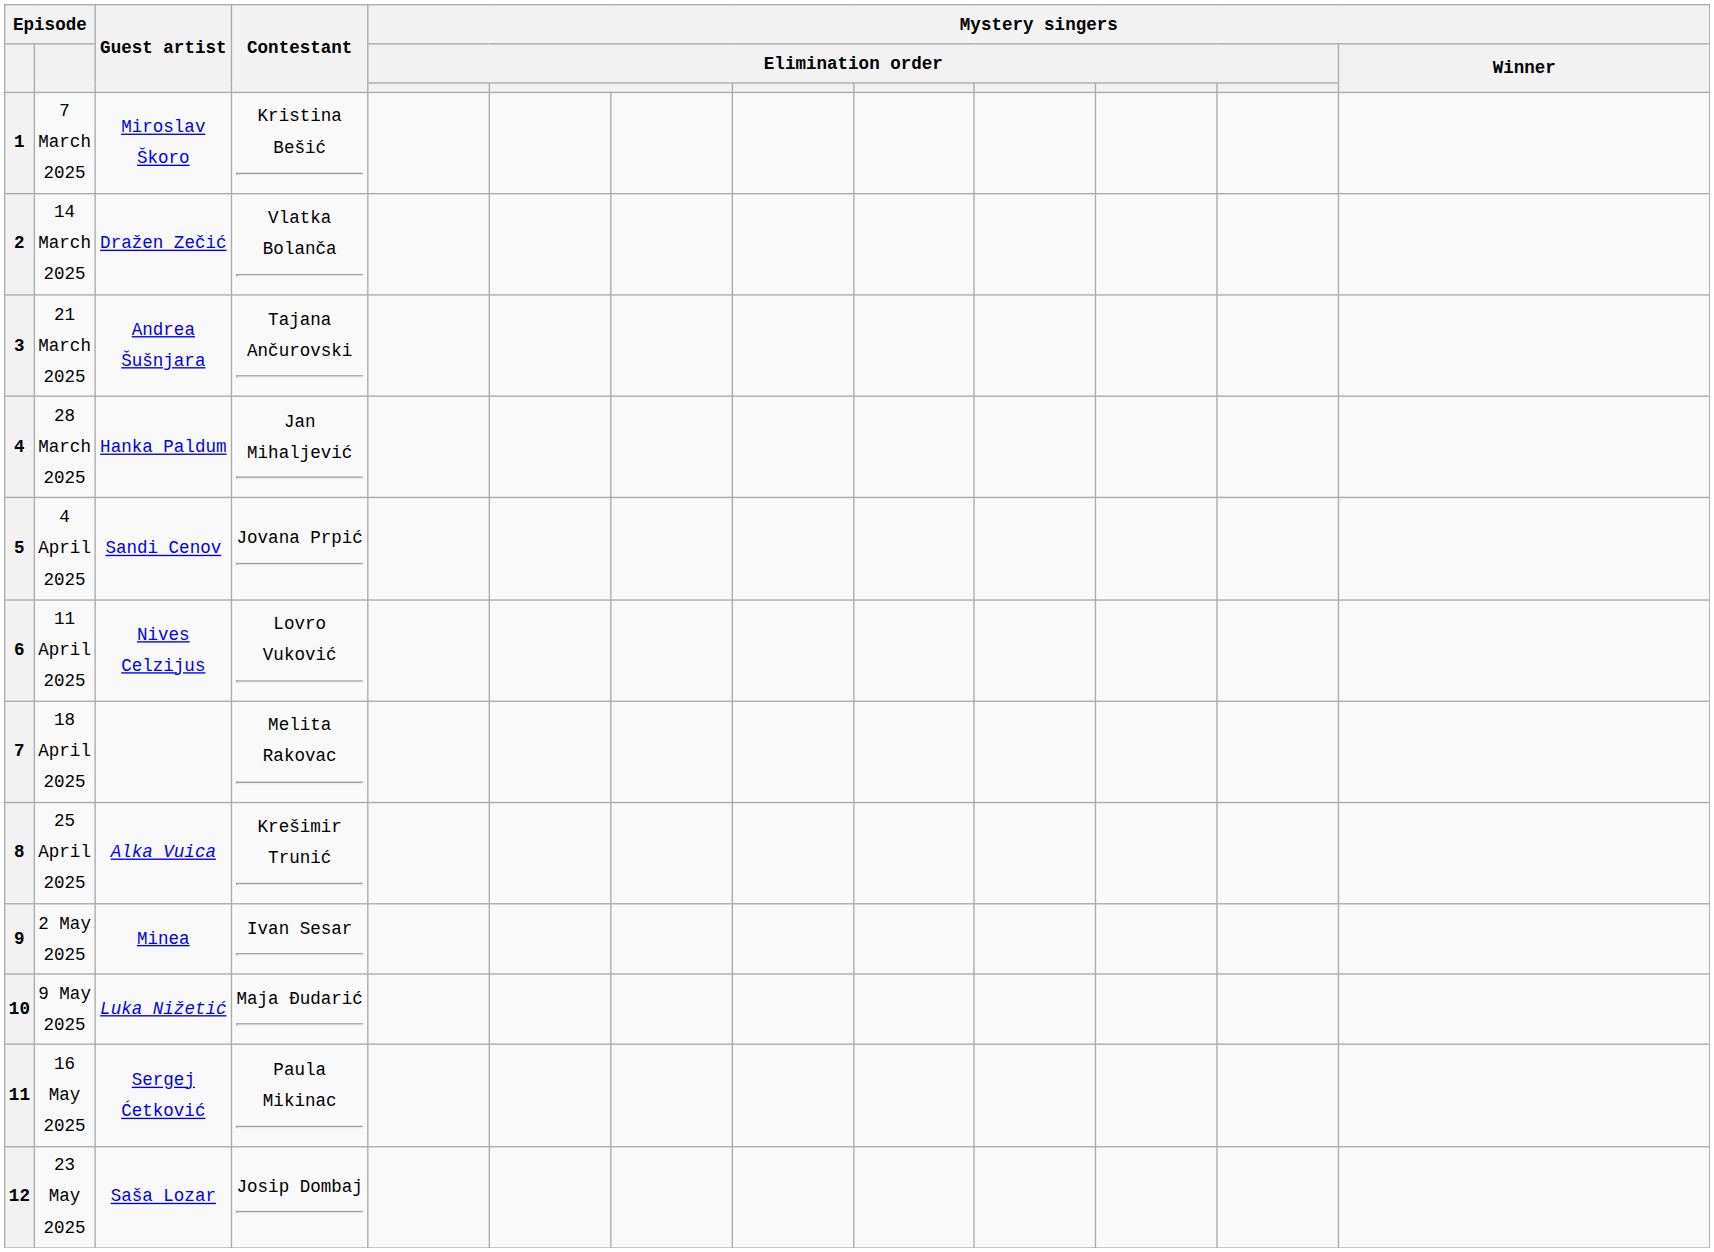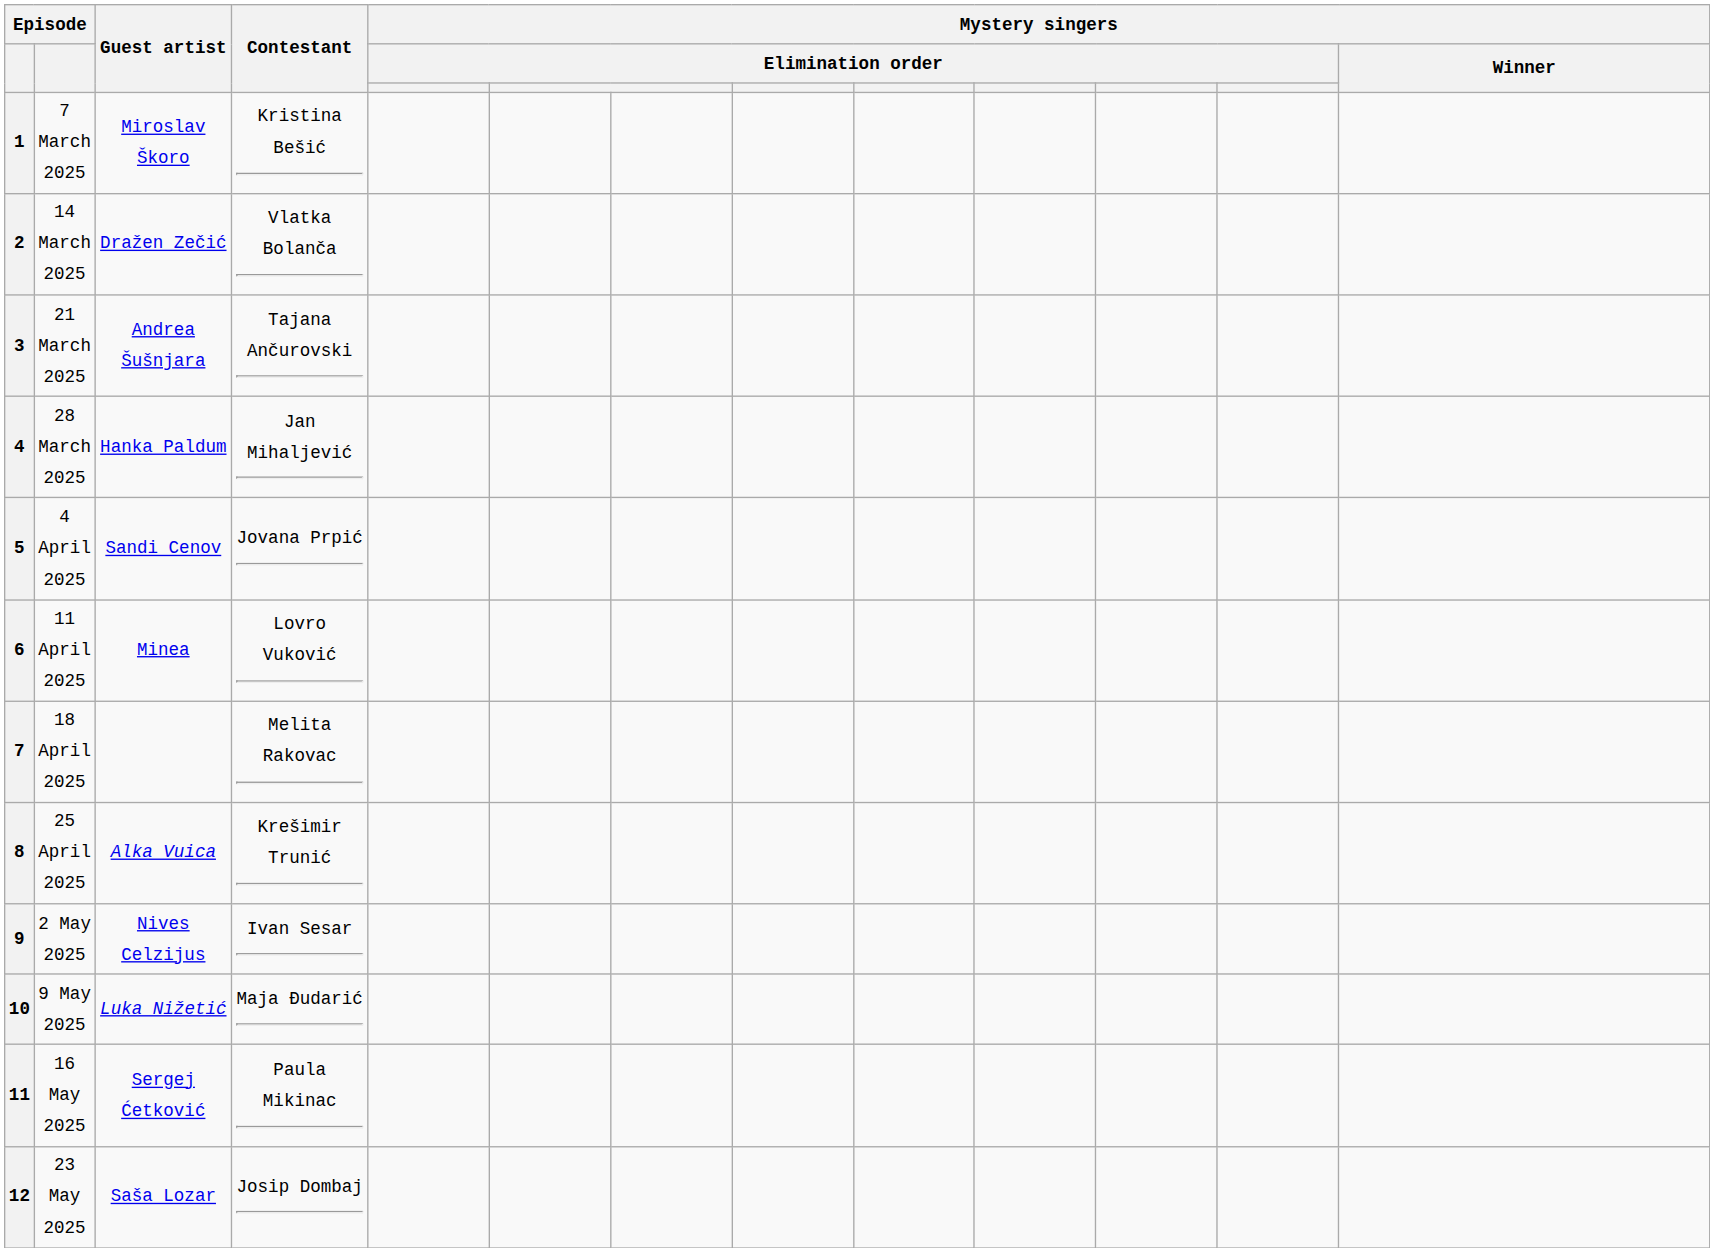 <table class="wikitable plainrowheaders mw-collapsible" style="text-align:center; line-height:23px; width:100%;">
 <tr>
 <th colspan="2" width="1%">Episode</th>
 <th rowspan="3" width="8%">Guest artist</th>
 <th rowspan="3" width="8%">Contestant</th>
 <th colspan="9">Mystery singers<br></th>
 </tr>
 <tr>
 <th rowspan="2"></th>
 <th rowspan="2"></th>
 <th colspan="8">Elimination order</th>
 <th rowspan="2">Winner</th>
 </tr>
 <tr>
 <th></th>
 <th colspan="2"></th>
 <th></th>
 <th></th>
 <th></th>
 <th></th>
 <th></th>
 </tr>
 <tr>
 <th>1</th>
 <td>7 March 2025</td>
 <td><a href='#'>Miroslav Škoro</a><br></td>
 <td>Kristina Bešić<hr></td>
 <td></td>
 <td></td>
 <td></td>
 <td></td>
 <td></td>
 <td></td>
 <td></td>
 <td></td>
 <td></td>
 </tr>
 <tr>
 <th>2</th>
 <td>14 March 2025</td>
 <td><a href='#'>Dražen Zečić</a><br></td>
 <td>Vlatka Bolanča<hr></td>
 <td></td>
 <td></td>
 <td></td>
 <td></td>
 <td></td>
 <td></td>
 <td></td>
 <td></td>
 <td></td>
 </tr>
 <tr>
 <th>3</th>
 <td>21 March 2025</td>
 <td><a href='#'>Andrea Šušnjara</a><br></td>
 <td>Tajana Ančurovski<hr></td>
 <td></td>
 <td></td>
 <td></td>
 <td></td>
 <td></td>
 <td></td>
 <td></td>
 <td></td>
 <td></td>
 </tr>
 <tr>
 <th>4</th>
 <td>28 March 2025</td>
 <td><a href='#'>Hanka Paldum</a></td>
 <td>Jan Mihaljević<hr></td>
 <td></td>
 <td></td>
 <td></td>
 <td></td>
 <td></td>
 <td></td>
 <td></td>
 <td></td>
 <td></td>
 </tr>
 <tr>
 <th>5</th>
 <td>4 April 2025</td>
 <td><a href='#'>Sandi Cenov</a><br></td>
 <td>Jovana Prpić<hr></td>
 <td></td>
 <td></td>
 <td></td>
 <td></td>
 <td></td>
 <td></td>
 <td></td>
 <td></td>
 <td></td>
 </tr>
 <tr>
 <th>6</th>
 <td>11 April 2025</td>
-<td><a href='#'>Nives Celzijus</a><br></td>
+<td><a href='#'>Minea</a><br></td>
 <td>Lovro Vuković<hr></td>
 <td></td>
 <td></td>
 <td></td>
 <td></td>
 <td></td>
 <td></td>
 <td></td>
 <td></td>
 <td></td>
 </tr>
 <tr>
 <th>7</th>
 <td>18 April 2025</td>
 <td><br></td>
 <td>Melita Rakovac<hr></td>
 <td></td>
 <td></td>
 <td></td>
 <td></td>
 <td></td>
 <td></td>
 <td></td>
 <td></td>
 <td></td>
 </tr>
 <tr>
 <th>8</th>
 <td>25 April 2025</td>
 <td><em><a href='#'>Alka Vuica</a></em><br></td>
 <td>Krešimir Trunić<hr></td>
 <td></td>
 <td></td>
 <td></td>
 <td></td>
 <td></td>
 <td></td>
 <td></td>
 <td></td>
 <td></td>
 </tr>
 <tr>
 <th>9</th>
 <td>2 May 2025</td>
-<td><a href='#'>Minea</a><br></td>
+<td><a href='#'>Nives Celzijus</a><br></td>
 <td>Ivan Sesar<hr></td>
 <td></td>
 <td></td>
 <td></td>
 <td></td>
 <td></td>
 <td></td>
 <td></td>
 <td></td>
 <td></td>
 </tr>
 <tr>
 <th>10</th>
 <td>9 May 2025</td>
 <td><em><a href='#'>Luka Nižetić</a></em><br></td>
 <td>Maja Đudarić<hr></td>
 <td></td>
 <td></td>
 <td></td>
 <td></td>
 <td></td>
 <td></td>
 <td></td>
 <td></td>
 <td></td>
 </tr>
 <tr>
 <th>11</th>
 <td>16 May 2025</td>
 <td><a href='#'>Sergej Ćetković</a></td>
 <td>Paula Mikinac<hr></td>
 <td></td>
 <td></td>
 <td></td>
 <td></td>
 <td></td>
 <td></td>
 <td></td>
 <td></td>
 <td></td>
 </tr>
 <tr>
 <th>12</th>
 <td>23 May 2025</td>
 <td><a href='#'>Saša Lozar</a><br></td>
 <td>Josip Dombaj<hr></td>
 <td></td>
 <td></td>
 <td></td>
 <td></td>
 <td></td>
 <td></td>
 <td></td>
 <td></td>
 <td></td>
 </tr>
 </table>
